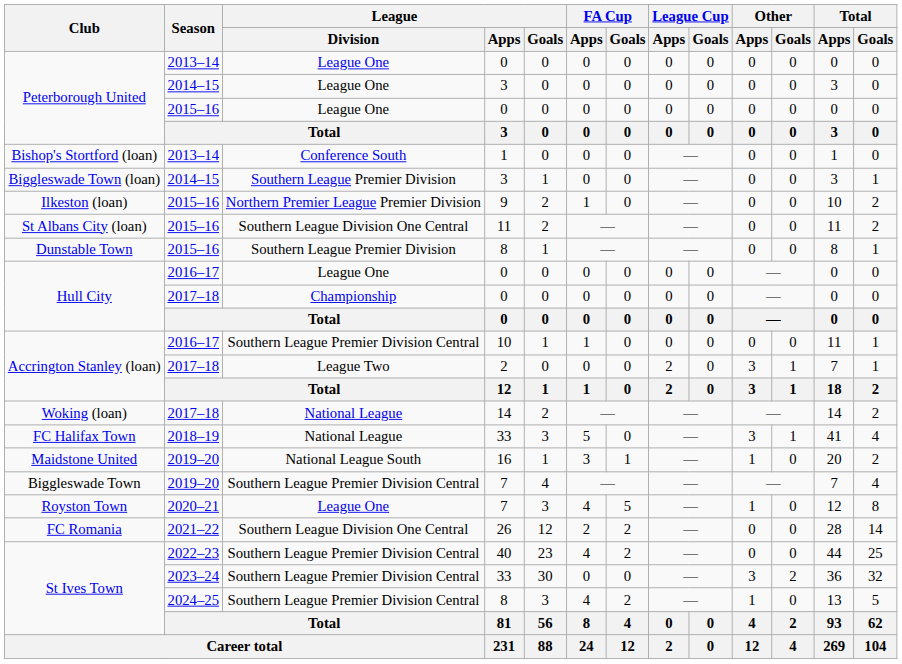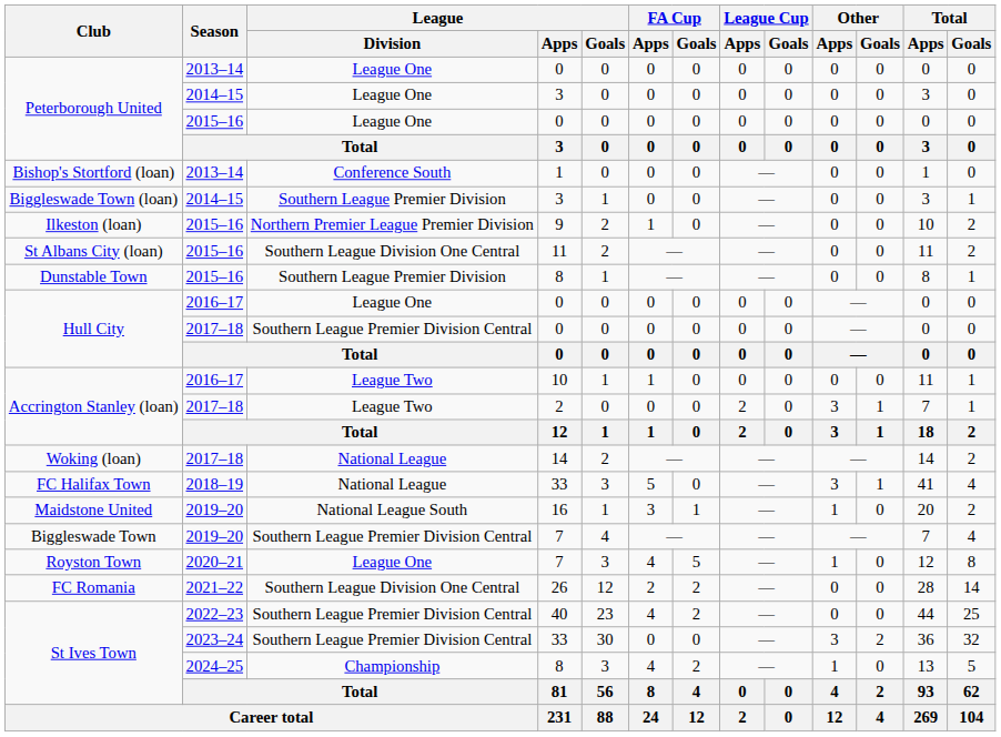 <table class="wikitable" style="text-align: center;">
 <tr>
 <th rowspan="2">Club</th>
 <th rowspan="2">Season</th>
 <th colspan="3">League</th>
 <th colspan="2"><a href='#'>FA Cup</a></th>
 <th colspan="2"><a href='#'>League Cup</a></th>
 <th colspan="2">Other</th>
 <th colspan="2">Total</th>
 </tr>
 <tr>
 <th>Division</th>
 <th>Apps</th>
 <th>Goals</th>
 <th>Apps</th>
 <th>Goals</th>
 <th>Apps</th>
 <th>Goals</th>
 <th>Apps</th>
 <th>Goals</th>
 <th>Apps</th>
 <th>Goals</th>
 </tr>
 <tr>
 <td rowspan="4" valign="center"><a href='#'>Peterborough United</a></td>
 <td><a href='#'>2013–14</a></td>
 <td><a href='#'>League One</a></td>
 <td>0</td>
 <td>0</td>
 <td>0</td>
 <td>0</td>
 <td>0</td>
 <td>0</td>
 <td>0</td>
 <td>0</td>
 <td>0</td>
 <td>0</td>
 </tr>
 <tr>
 <td><a href='#'>2014–15</a></td>
 <td>League One</td>
 <td>3</td>
 <td>0</td>
 <td>0</td>
 <td>0</td>
 <td>0</td>
 <td>0</td>
 <td>0</td>
 <td>0</td>
 <td>3</td>
 <td>0</td>
 </tr>
 <tr>
 <td><a href='#'>2015–16</a></td>
 <td>League One</td>
 <td>0</td>
 <td>0</td>
 <td>0</td>
 <td>0</td>
 <td>0</td>
 <td>0</td>
 <td>0</td>
 <td>0</td>
 <td>0</td>
 <td>0</td>
 </tr>
 <tr>
 <th colspan="2">Total</th>
 <th>3</th>
 <th>0</th>
 <th>0</th>
 <th>0</th>
 <th>0</th>
 <th>0</th>
 <th>0</th>
 <th>0</th>
 <th>3</th>
 <th>0</th>
 </tr>
 <tr>
 <td rowspan="1" valign="center"><a href='#'>Bishop's Stortford</a> (loan)</td>
 <td><a href='#'>2013–14</a></td>
 <td><a href='#'>Conference South</a></td>
 <td>1</td>
 <td>0</td>
 <td>0</td>
 <td>0</td>
 <td colspan="2">—</td>
 <td>0</td>
 <td>0</td>
 <td>1</td>
 <td>0</td>
 </tr>
 <tr>
 <td rowspan="1" valign="center"><a href='#'>Biggleswade Town</a> (loan)</td>
 <td><a href='#'>2014–15</a></td>
 <td><a href='#'>Southern League</a> Premier Division</td>
 <td>3</td>
 <td>1</td>
 <td>0</td>
 <td>0</td>
 <td colspan="2">—</td>
 <td>0</td>
 <td>0</td>
 <td>3</td>
 <td>1</td>
 </tr>
 <tr>
 <td rowspan="1" valign="center"><a href='#'>Ilkeston</a> (loan)</td>
 <td><a href='#'>2015–16</a></td>
 <td><a href='#'>Northern Premier League</a> Premier Division</td>
 <td>9</td>
 <td>2</td>
 <td>1</td>
 <td>0</td>
 <td colspan="2">—</td>
 <td>0</td>
 <td>0</td>
 <td>10</td>
 <td>2</td>
 </tr>
 <tr>
 <td rowspan="1" valign="center"><a href='#'>St Albans City</a> (loan)</td>
 <td><a href='#'>2015–16</a></td>
 <td>Southern League Division One Central</td>
 <td>11</td>
 <td>2</td>
 <td colspan="2">—</td>
 <td colspan="2">—</td>
 <td>0</td>
 <td>0</td>
 <td>11</td>
 <td>2</td>
 </tr>
 <tr>
 <td rowspan="1" valign="center"><a href='#'>Dunstable Town</a></td>
 <td><a href='#'>2015–16</a></td>
 <td>Southern League Premier Division</td>
 <td>8</td>
 <td>1</td>
 <td colspan="2">—</td>
 <td colspan="2">—</td>
 <td>0</td>
 <td>0</td>
 <td>8</td>
 <td>1</td>
 </tr>
 <tr>
 <td rowspan="3" valign="center"><a href='#'>Hull City</a></td>
 <td><a href='#'>2016–17</a></td>
 <td>League One</td>
 <td>0</td>
 <td>0</td>
 <td>0</td>
 <td>0</td>
 <td>0</td>
 <td>0</td>
 <td colspan="2">—</td>
 <td>0</td>
 <td>0</td>
 </tr>
 <tr>
 <td><a href='#'>2017–18</a></td>
-<td><a href='#'>Championship</a></td>
+<td>Southern League Premier Division Central</td>
 <td>0</td>
 <td>0</td>
 <td>0</td>
 <td>0</td>
 <td>0</td>
 <td>0</td>
 <td colspan="2">—</td>
 <td>0</td>
 <td>0</td>
 </tr>
 <tr>
 <th colspan="2">Total</th>
 <th>0</th>
 <th>0</th>
 <th>0</th>
 <th>0</th>
 <th>0</th>
 <th>0</th>
 <th colspan="2">—</th>
 <th>0</th>
 <th>0</th>
 </tr>
 <tr>
 <td rowspan="3" valign="center"><a href='#'>Accrington Stanley</a> (loan)</td>
 <td><a href='#'>2016–17</a></td>
-<td>Southern League Premier Division Central</td>
+<td><a href='#'>League Two</a></td>
 <td>10</td>
 <td>1</td>
 <td>1</td>
 <td>0</td>
 <td>0</td>
 <td>0</td>
 <td>0</td>
 <td>0</td>
 <td>11</td>
 <td>1</td>
 </tr>
 <tr>
 <td><a href='#'>2017–18</a></td>
 <td>League Two</td>
 <td>2</td>
 <td>0</td>
 <td>0</td>
 <td>0</td>
 <td>2</td>
 <td>0</td>
 <td>3</td>
 <td>1</td>
 <td>7</td>
 <td>1</td>
 </tr>
 <tr>
 <th colspan="2">Total</th>
 <th>12</th>
 <th>1</th>
 <th>1</th>
 <th>0</th>
 <th>2</th>
 <th>0</th>
 <th>3</th>
 <th>1</th>
 <th>18</th>
 <th>2</th>
 </tr>
 <tr>
 <td rowspan="1" valign="center"><a href='#'>Woking</a> (loan)</td>
 <td><a href='#'>2017–18</a></td>
 <td><a href='#'>National League</a></td>
 <td>14</td>
 <td>2</td>
 <td colspan="2">—</td>
 <td colspan="2">—</td>
 <td colspan="2">—</td>
 <td>14</td>
 <td>2</td>
 </tr>
 <tr>
 <td rowspan="1" valign="center"><a href='#'>FC Halifax Town</a></td>
 <td><a href='#'>2018–19</a></td>
 <td>National League</td>
 <td>33</td>
 <td>3</td>
 <td>5</td>
 <td>0</td>
 <td colspan="2">—</td>
 <td>3</td>
 <td>1</td>
 <td>41</td>
 <td>4</td>
 </tr>
 <tr>
 <td rowspan="1" valign="center"><a href='#'>Maidstone United</a></td>
 <td><a href='#'>2019–20</a></td>
 <td>National League South</td>
 <td>16</td>
 <td>1</td>
 <td>3</td>
 <td>1</td>
 <td colspan="2">—</td>
 <td>1</td>
 <td>0</td>
 <td>20</td>
 <td>2</td>
 </tr>
 <tr>
 <td rowspan="1" valign="center">Biggleswade Town</td>
 <td><a href='#'>2019–20</a></td>
 <td>Southern League Premier Division Central</td>
 <td>7</td>
 <td>4</td>
 <td colspan="2">—</td>
 <td colspan="2">—</td>
 <td colspan="2">—</td>
 <td>7</td>
 <td>4</td>
 </tr>
 <tr>
 <td rowspan="1" valign="center"><a href='#'>Royston Town</a></td>
 <td><a href='#'>2020–21</a></td>
 <td><a href='#'>League One</a></td>
 <td>7</td>
 <td>3</td>
 <td>4</td>
 <td>5</td>
 <td colspan="2">—</td>
 <td>1</td>
 <td>0</td>
 <td>12</td>
 <td>8</td>
 </tr>
 <tr>
 <td rowspan="1" valign="center"><a href='#'>FC Romania</a></td>
 <td><a href='#'>2021–22</a></td>
 <td>Southern League Division One Central</td>
 <td>26</td>
 <td>12</td>
 <td>2</td>
 <td>2</td>
 <td colspan="2">—</td>
 <td>0</td>
 <td>0</td>
 <td>28</td>
 <td>14</td>
 </tr>
 <tr>
 <td rowspan="4" valign="center"><a href='#'>St Ives Town</a></td>
 <td><a href='#'>2022–23</a></td>
 <td>Southern League Premier Division Central</td>
 <td>40</td>
 <td>23</td>
 <td>4</td>
 <td>2</td>
 <td colspan="2">—</td>
 <td>0</td>
 <td>0</td>
 <td>44</td>
 <td>25</td>
 </tr>
 <tr>
 <td><a href='#'>2023–24</a></td>
 <td>Southern League Premier Division Central</td>
 <td>33</td>
 <td>30</td>
 <td>0</td>
 <td>0</td>
 <td colspan="2">—</td>
 <td>3</td>
 <td>2</td>
 <td>36</td>
 <td>32</td>
 </tr>
 <tr>
 <td><a href='#'>2024–25</a></td>
-<td>Southern League Premier Division Central</td>
+<td><a href='#'>Championship</a></td>
 <td>8</td>
 <td>3</td>
 <td>4</td>
 <td>2</td>
 <td colspan="2">—</td>
 <td>1</td>
 <td>0</td>
 <td>13</td>
 <td>5</td>
 </tr>
 <tr>
 <th colspan="2">Total</th>
 <th>81</th>
 <th>56</th>
 <th>8</th>
 <th>4</th>
 <th>0</th>
 <th>0</th>
 <th>4</th>
 <th>2</th>
 <th>93</th>
 <th>62</th>
 </tr>
 <tr>
 <th colspan="3">Career total</th>
 <th>231</th>
 <th>88</th>
 <th>24</th>
 <th>12</th>
 <th>2</th>
 <th>0</th>
 <th>12</th>
 <th>4</th>
 <th>269</th>
 <th>104</th>
 </tr>
 </table>
